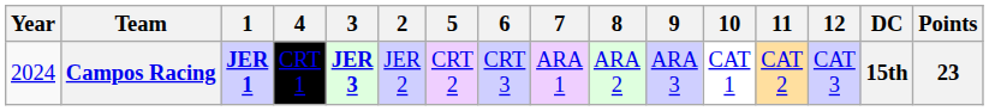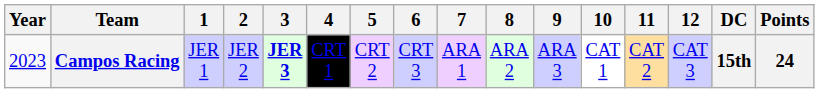 <table class="wikitable" style="text-align:center; font-size:85%">
 <tr>
 <th>Year</th>
 <th>Team</th>
 <th>1</th>
+<th>2</th>
+<th>3</th>
 <th>4</th>
-<th>3</th>
-<th>2</th>
 <th>5</th>
 <th>6</th>
 <th>7</th>
 <th>8</th>
 <th>9</th>
 <th>10</th>
 <th>11</th>
 <th>12</th>
 <th>DC</th>
 <th>Points</th>
 </tr>
 <tr>
-<td><a href='#'>2024</a></td>
+<td><a href='#'>2023</a></td>
 <th nowrap><a href='#'>Campos Racing</a></th>
-<td style="background:#CFCFFF;"><strong><a href='#'>JER<br>1</a><br></strong></td>
+<td style="background:#CFCFFF;"><a href='#'>JER<br>1</a><br></td>
+<td style="background:#CFCFFF;"><a href='#'>JER<br>2</a><br></td>
+<td style="background:#DFFFDF;"><strong><a href='#'>JER<br>3</a><br></strong></td>
 <td style="background:black; color:white"><a href='#'><span>CRT<br>1</span></a><br></td>
-<td style="background:#DFFFDF;"><strong><a href='#'>JER<br>3</a><br></strong></td>
-<td style="background:#CFCFFF;"><a href='#'>JER<br>2</a><br></td>
 <td style="background:#EFCFFF;"><a href='#'>CRT<br>2</a><br></td>
 <td style="background:#CFCFFF;"><a href='#'>CRT<br>3</a><br></td>
 <td style="background:#EFCFFF;"><a href='#'>ARA<br>1</a><br></td>
 <td style="background:#DFFFDF;"><a href='#'>ARA<br>2</a><br></td>
 <td style="background:#CFCFFF;"><a href='#'>ARA<br>3</a><br></td>
 <td style="background:#FFFFFF;"><a href='#'>CAT<br>1</a><br></td>
 <td style="background:#FFDF9F;"><a href='#'>CAT<br>2</a><br></td>
 <td style="background:#CFCFFF;"><a href='#'>CAT<br>3</a><br></td>
 <th style="background:#;">15th</th>
-<th style="background:#;">23</th>
+<th style="background:#;">24</th>
 </tr>
 </table>
